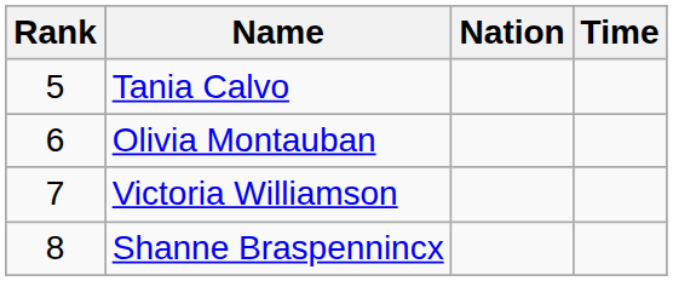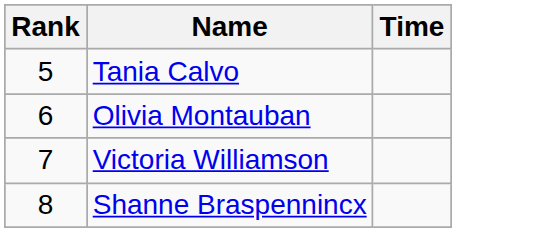 <table class="wikitable sortable" style="text-align:center">
 <tr>
 <th>Rank</th>
 <th>Name</th>
-<th>Nation</th>
 <th>Time</th>
 </tr>
 <tr>
 <td>5</td>
 <td align=left><a href='#'>Tania Calvo</a></td>
-<td align=left></td>
 <td></td>
 </tr>
 <tr>
 <td>6</td>
 <td align=left><a href='#'>Olivia Montauban</a></td>
-<td align=left></td>
 <td></td>
 </tr>
 <tr>
 <td>7</td>
 <td align=left><a href='#'>Victoria Williamson</a></td>
-<td align=left></td>
 <td></td>
 </tr>
 <tr>
 <td>8</td>
 <td align=left><a href='#'>Shanne Braspennincx</a></td>
-<td align=left></td>
 <td></td>
 </tr>
 </table>
